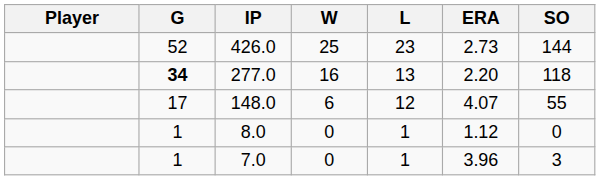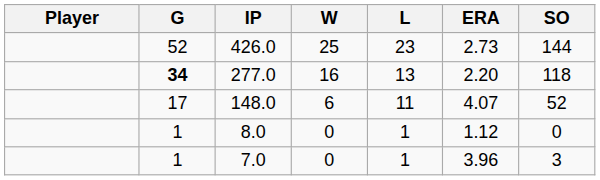 <table class="wikitable sortable">
 <tr>
 <th bgcolor="#DDDDFF" width="16%">Player</th>
 <th bgcolor="#DDDDFF" width="9%">G</th>
 <th bgcolor="#DDDDFF" width="9%">IP</th>
 <th bgcolor="#DDDDFF" width="9%">W</th>
 <th bgcolor="#DDDDFF" width="9%">L</th>
 <th bgcolor="#DDDDFF" width="9%">ERA</th>
 <th bgcolor="#DDDDFF" width="9%">SO</th>
 </tr>
 <tr align="center">
 <td></td>
 <td>52</td>
 <td>426.0</td>
 <td>25</td>
 <td>23</td>
 <td>2.73</td>
 <td>144</td>
 </tr>
 <tr align="center">
 <td></td>
 <td><strong>34</strong></td>
 <td>277.0</td>
 <td>16</td>
 <td>13</td>
 <td>2.20</td>
 <td>118</td>
 </tr>
 <tr align="center">
 <td></td>
 <td>17</td>
 <td>148.0</td>
 <td>6</td>
-<td>12</td>
+<td>11</td>
 <td>4.07</td>
-<td>55</td>
+<td>52</td>
 </tr>
 <tr align="center">
 <td></td>
 <td>1</td>
 <td>8.0</td>
 <td>0</td>
 <td>1</td>
 <td>1.12</td>
 <td>0</td>
 </tr>
 <tr align="center">
 <td></td>
 <td>1</td>
 <td>7.0</td>
 <td>0</td>
 <td>1</td>
 <td>3.96</td>
 <td>3</td>
 </tr>
 </table>
